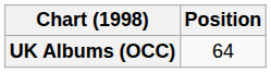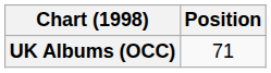 <table class="wikitable plainrowheaders" style="text-align:center">
 <tr>
 <th scope="col">Chart (1998)</th>
 <th scope="col">Position</th>
 </tr>
 <tr>
 <th scope="row">UK Albums (OCC)</th>
-<td>64</td>
+<td>71</td>
 </tr>
 </table>
